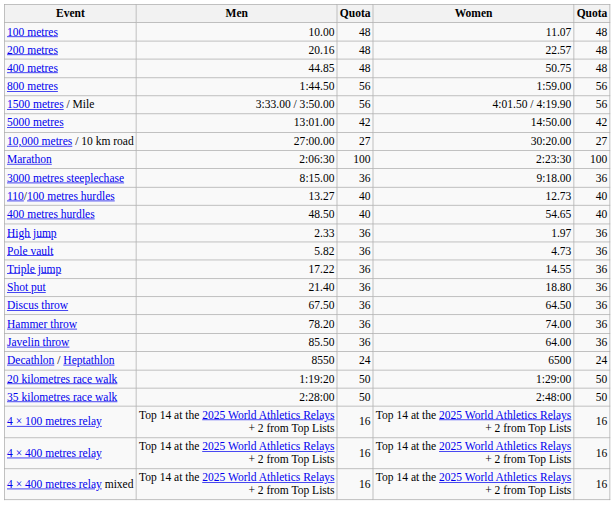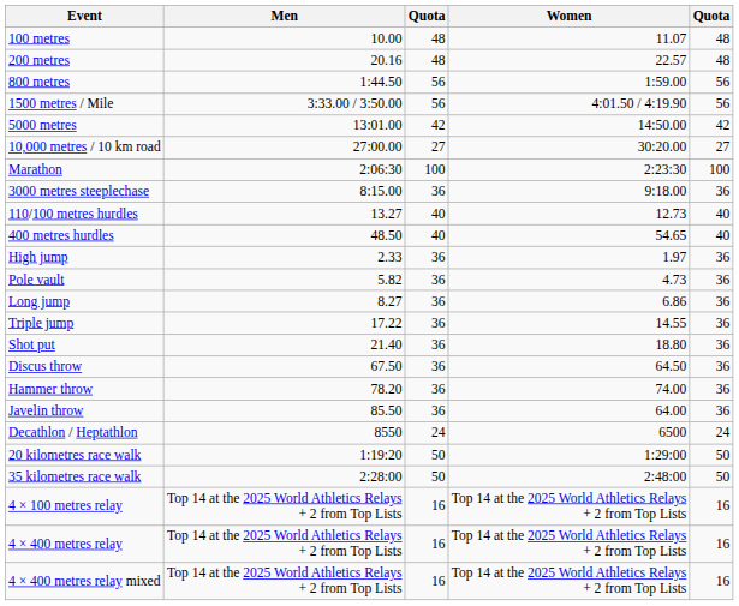 <table class="wikitable sortable collapsible collapsed" style="text-align:right;">
 <tr>
 <th>Event</th>
 <th>Men</th>
 <th>Quota</th>
 <th>Women</th>
 <th>Quota</th>
 </tr>
 <tr>
 <td style="text-align:left;"><a href='#'>100 metres</a></td>
 <td>10.00</td>
 <td>48</td>
 <td>11.07</td>
 <td>48</td>
 </tr>
 <tr>
 <td style="text-align:left;"><a href='#'>200 metres</a></td>
 <td>20.16</td>
 <td>48</td>
 <td>22.57</td>
-<td>48</td>
-</tr>
-<tr>
-<td style="text-align:left;"><a href='#'>400 metres</a></td>
-<td>44.85</td>
-<td>48</td>
-<td>50.75</td>
 <td>48</td>
 </tr>
 <tr>
 <td style="text-align:left;"><a href='#'>800 metres</a></td>
 <td>1:44.50</td>
 <td>56</td>
 <td>1:59.00</td>
 <td>56</td>
 </tr>
 <tr>
 <td style="text-align:left;"><a href='#'>1500 metres</a> / Mile</td>
 <td>3:33.00 / 3:50.00</td>
 <td>56</td>
 <td>4:01.50 / 4:19.90</td>
 <td>56</td>
 </tr>
 <tr>
 <td style="text-align:left;"><a href='#'>5000 metres</a></td>
 <td>13:01.00</td>
 <td>42</td>
 <td>14:50.00</td>
 <td>42</td>
 </tr>
 <tr>
 <td style="text-align:left;"><a href='#'>10,000 metres</a> / 10 km road</td>
 <td>27:00.00</td>
 <td>27</td>
 <td>30:20.00</td>
 <td>27</td>
 </tr>
 <tr>
 <td style="text-align:left;"><a href='#'>Marathon</a></td>
 <td>2:06:30</td>
 <td>100</td>
 <td>2:23:30</td>
 <td>100</td>
 </tr>
 <tr>
 <td style="text-align:left;"><a href='#'>3000 metres steeplechase</a></td>
 <td>8:15.00</td>
 <td>36</td>
 <td>9:18.00</td>
 <td>36</td>
 </tr>
 <tr>
 <td style="text-align:left;"><a href='#'>110</a>/<a href='#'>100 metres hurdles</a></td>
 <td>13.27</td>
 <td>40</td>
 <td>12.73</td>
 <td>40</td>
 </tr>
 <tr>
 <td style="text-align:left;"><a href='#'>400 metres hurdles</a></td>
 <td>48.50</td>
 <td>40</td>
 <td>54.65</td>
 <td>40</td>
 </tr>
 <tr>
 <td style="text-align:left;"><a href='#'>High jump</a></td>
 <td>2.33</td>
 <td>36</td>
 <td>1.97</td>
 <td>36</td>
 </tr>
 <tr>
 <td style="text-align:left;"><a href='#'>Pole vault</a></td>
 <td>5.82</td>
 <td>36</td>
 <td>4.73</td>
+<td>36</td>
+</tr>
+<tr>
+<td style="text-align:left;"><a href='#'>Long jump</a></td>
+<td>8.27</td>
+<td>36</td>
+<td>6.86</td>
 <td>36</td>
 </tr>
 <tr>
 <td style="text-align:left;"><a href='#'>Triple jump</a></td>
 <td>17.22</td>
 <td>36</td>
 <td>14.55</td>
 <td>36</td>
 </tr>
 <tr>
 <td style="text-align:left;"><a href='#'>Shot put</a></td>
 <td>21.40</td>
 <td>36</td>
 <td>18.80</td>
 <td>36</td>
 </tr>
 <tr>
 <td style="text-align:left;"><a href='#'>Discus throw</a></td>
 <td>67.50</td>
 <td>36</td>
 <td>64.50</td>
 <td>36</td>
 </tr>
 <tr>
 <td style="text-align:left;"><a href='#'>Hammer throw</a></td>
 <td>78.20</td>
 <td>36</td>
 <td>74.00</td>
 <td>36</td>
 </tr>
 <tr>
 <td style="text-align:left;"><a href='#'>Javelin throw</a></td>
 <td>85.50</td>
 <td>36</td>
 <td>64.00</td>
 <td>36</td>
 </tr>
 <tr>
 <td style="text-align:left;"><a href='#'>Decathlon</a> / <a href='#'>Heptathlon</a></td>
 <td>8550</td>
 <td>24</td>
 <td>6500</td>
 <td>24</td>
 </tr>
 <tr>
 <td style="text-align:left;"><a href='#'>20 kilometres race walk</a></td>
 <td>1:19:20</td>
 <td>50</td>
 <td>1:29:00</td>
 <td>50</td>
 </tr>
 <tr>
 <td style="text-align:left;"><a href='#'>35 kilometres race walk</a></td>
 <td>2:28:00</td>
 <td>50</td>
 <td>2:48:00</td>
 <td>50</td>
 </tr>
 <tr>
 <td style="text-align:left;"><a href='#'>4 × 100 metres relay</a></td>
 <td>Top 14 at the <a href='#'>2025 World Athletics Relays</a><br>+ 2 from Top Lists</td>
 <td>16</td>
 <td>Top 14 at the <a href='#'>2025 World Athletics Relays</a><br>+ 2 from Top Lists</td>
 <td>16</td>
 </tr>
 <tr>
 <td style="text-align:left;"><a href='#'>4 × 400 metres relay</a></td>
 <td>Top 14 at the <a href='#'>2025 World Athletics Relays</a><br>+ 2 from Top Lists</td>
 <td>16</td>
 <td>Top 14 at the <a href='#'>2025 World Athletics Relays</a><br>+ 2 from Top Lists</td>
 <td>16</td>
 </tr>
 <tr>
 <td style="text-align:left;"><a href='#'>4 × 400 metres relay</a> mixed</td>
 <td>Top 14 at the <a href='#'>2025 World Athletics Relays</a><br>+ 2 from Top Lists</td>
 <td>16</td>
 <td>Top 14 at the <a href='#'>2025 World Athletics Relays</a><br>+ 2 from Top Lists</td>
 <td>16</td>
 </tr>
 </table>
